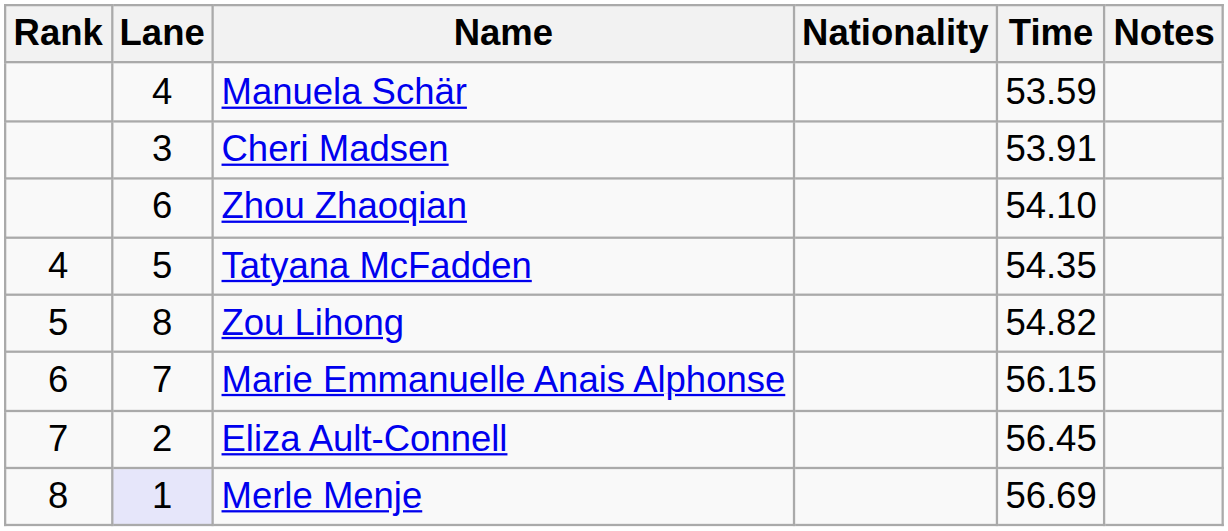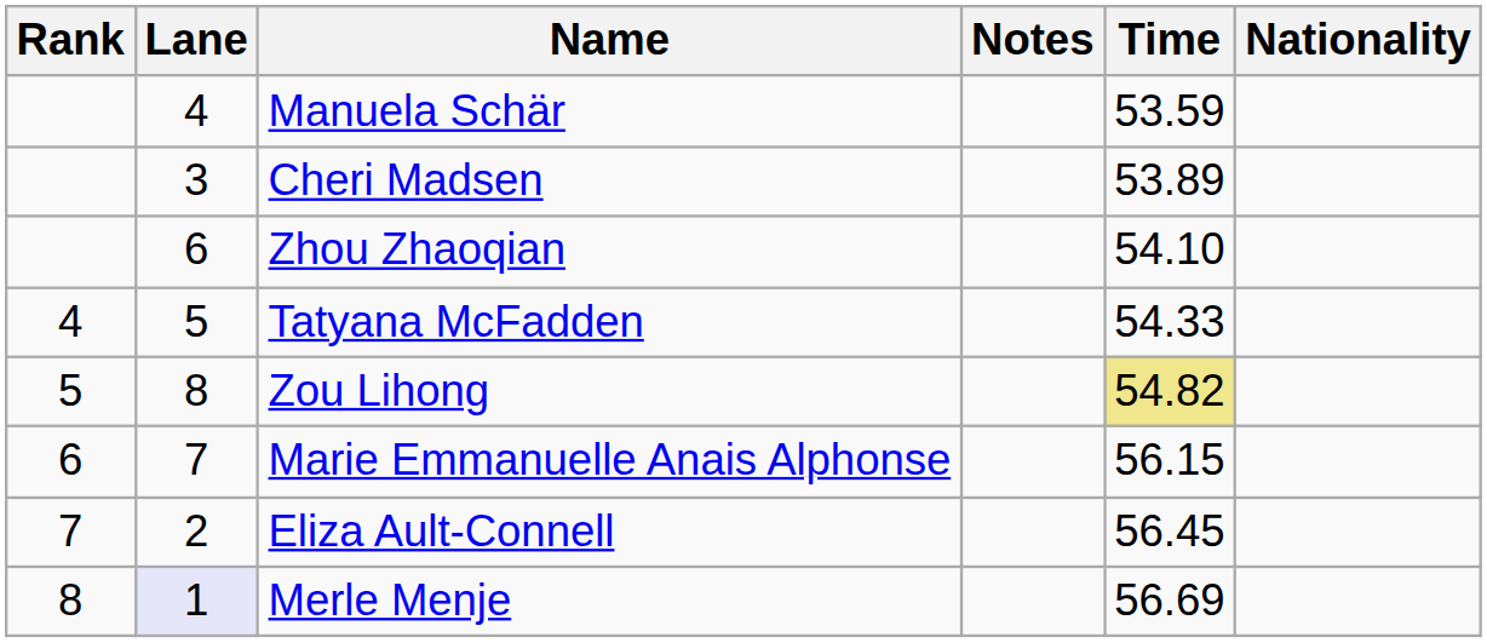 <table class="wikitable sortable" style="text-align:center">
 <tr>
 <th>Rank</th>
 <th>Lane</th>
 <th>Name</th>
+<th>Notes</th>
+<th>Time</th>
 <th>Nationality</th>
-<th>Time</th>
-<th>Notes</th>
 </tr>
 <tr>
 <td></td>
 <td>4</td>
 <td align="left"><a href='#'>Manuela Schär</a></td>
+<td></td>
+<td>53.59</td>
 <td align="left"></td>
-<td>53.59</td>
-<td></td>
 </tr>
 <tr>
 <td></td>
 <td>3</td>
 <td align="left"><a href='#'>Cheri Madsen</a></td>
+<td></td>
+<td>53.89</td>
 <td align="left"></td>
-<td>53.91</td>
-<td></td>
 </tr>
 <tr>
 <td></td>
 <td>6</td>
 <td align="left"><a href='#'>Zhou Zhaoqian</a></td>
+<td></td>
+<td>54.10</td>
 <td align="left"></td>
-<td>54.10</td>
-<td></td>
 </tr>
 <tr>
 <td>4</td>
 <td>5</td>
 <td align="left"><a href='#'>Tatyana McFadden</a></td>
+<td></td>
+<td>54.33</td>
 <td align="left"></td>
-<td>54.35</td>
-<td></td>
 </tr>
 <tr>
 <td>5</td>
 <td>8</td>
 <td align="left"><a href='#'>Zou Lihong</a></td>
+<td></td>
+<td style="background: khaki;">54.82</td>
 <td align="left"></td>
-<td>54.82</td>
-<td></td>
 </tr>
 <tr>
 <td>6</td>
 <td>7</td>
 <td align="left"><a href='#'>Marie Emmanuelle Anais Alphonse</a></td>
+<td></td>
+<td>56.15</td>
 <td align="left"></td>
-<td>56.15</td>
-<td></td>
 </tr>
 <tr>
 <td>7</td>
 <td>2</td>
 <td align="left"><a href='#'>Eliza Ault-Connell</a></td>
+<td></td>
+<td>56.45</td>
 <td align="left"></td>
-<td>56.45</td>
-<td></td>
 </tr>
 <tr>
 <td>8</td>
 <td style="background: lavender;">1</td>
 <td align="left"><a href='#'>Merle Menje</a></td>
+<td></td>
+<td>56.69</td>
 <td align="left"></td>
-<td>56.69</td>
-<td></td>
 </tr>
 </table>
